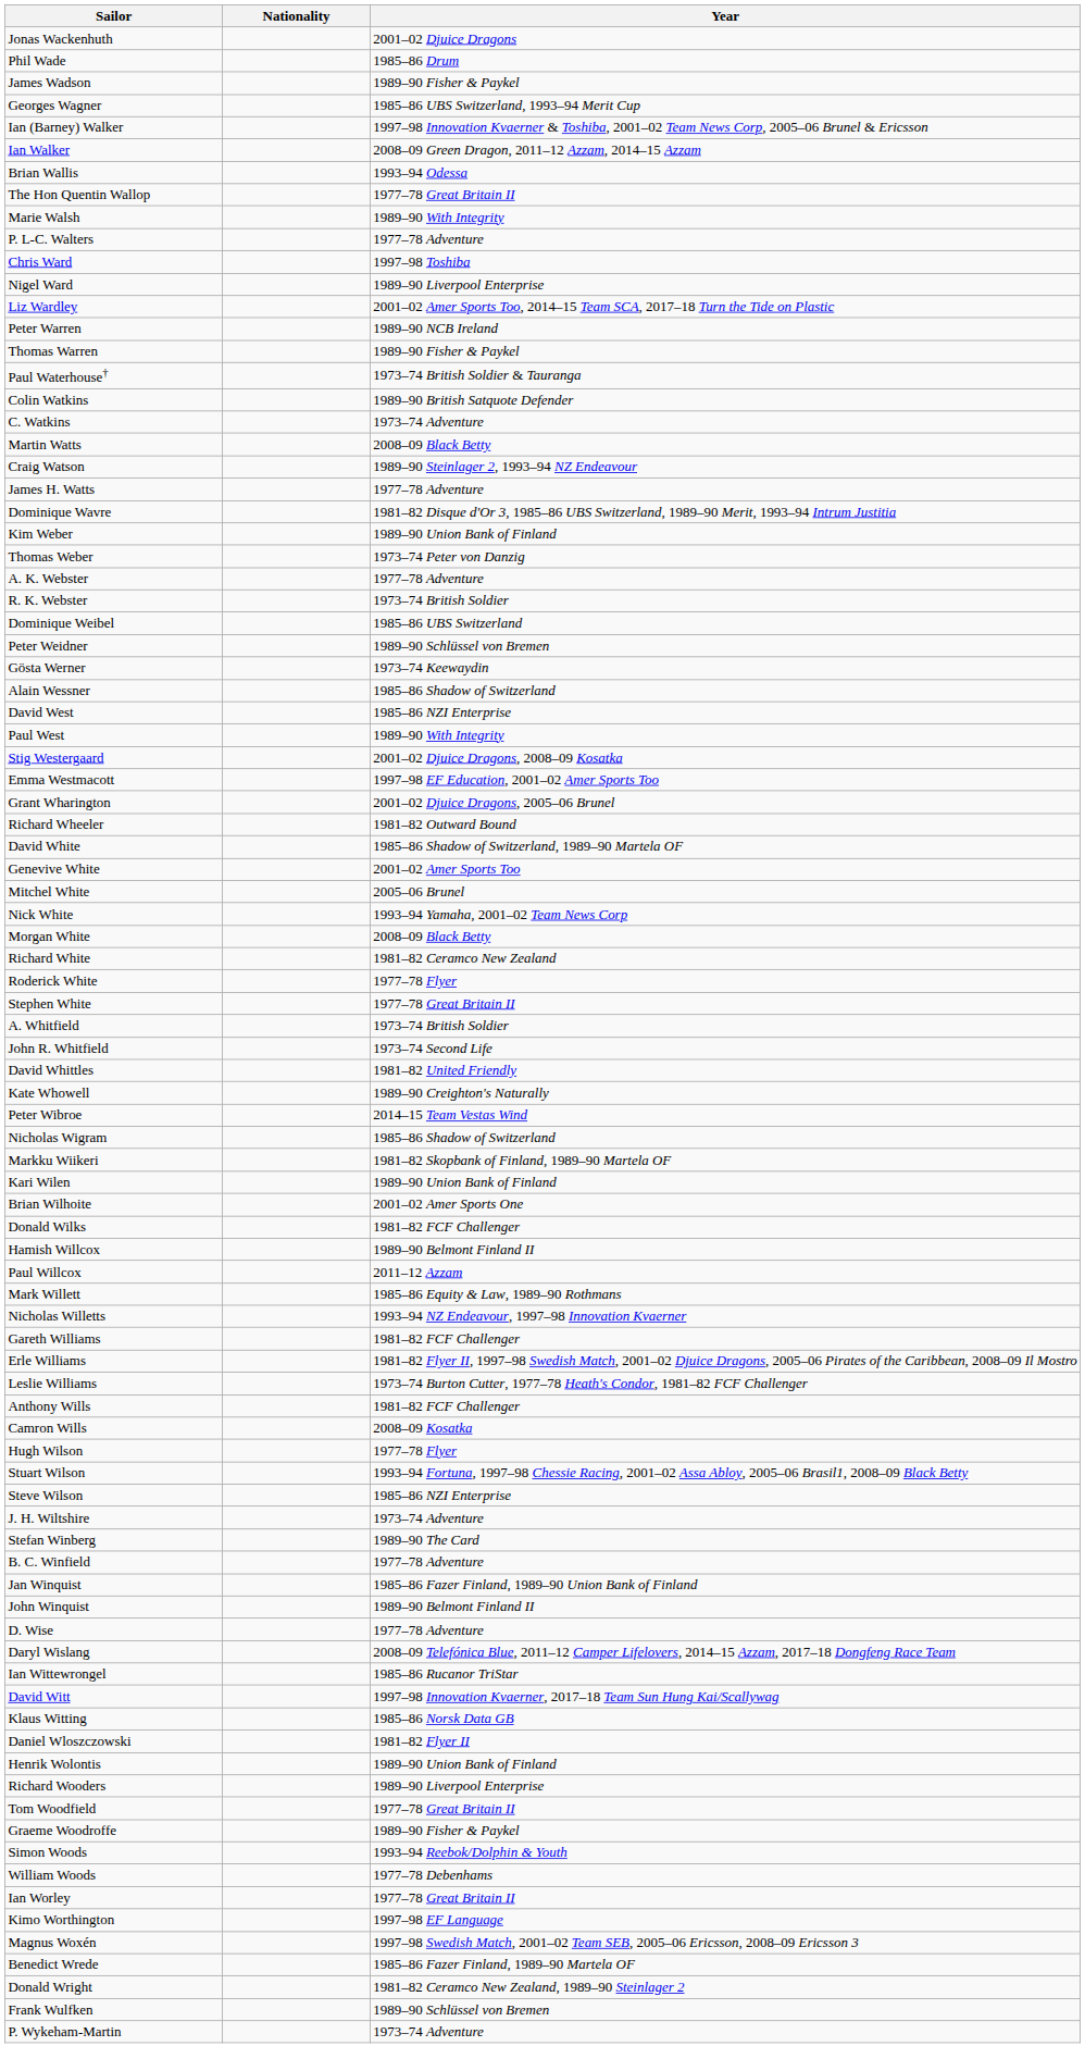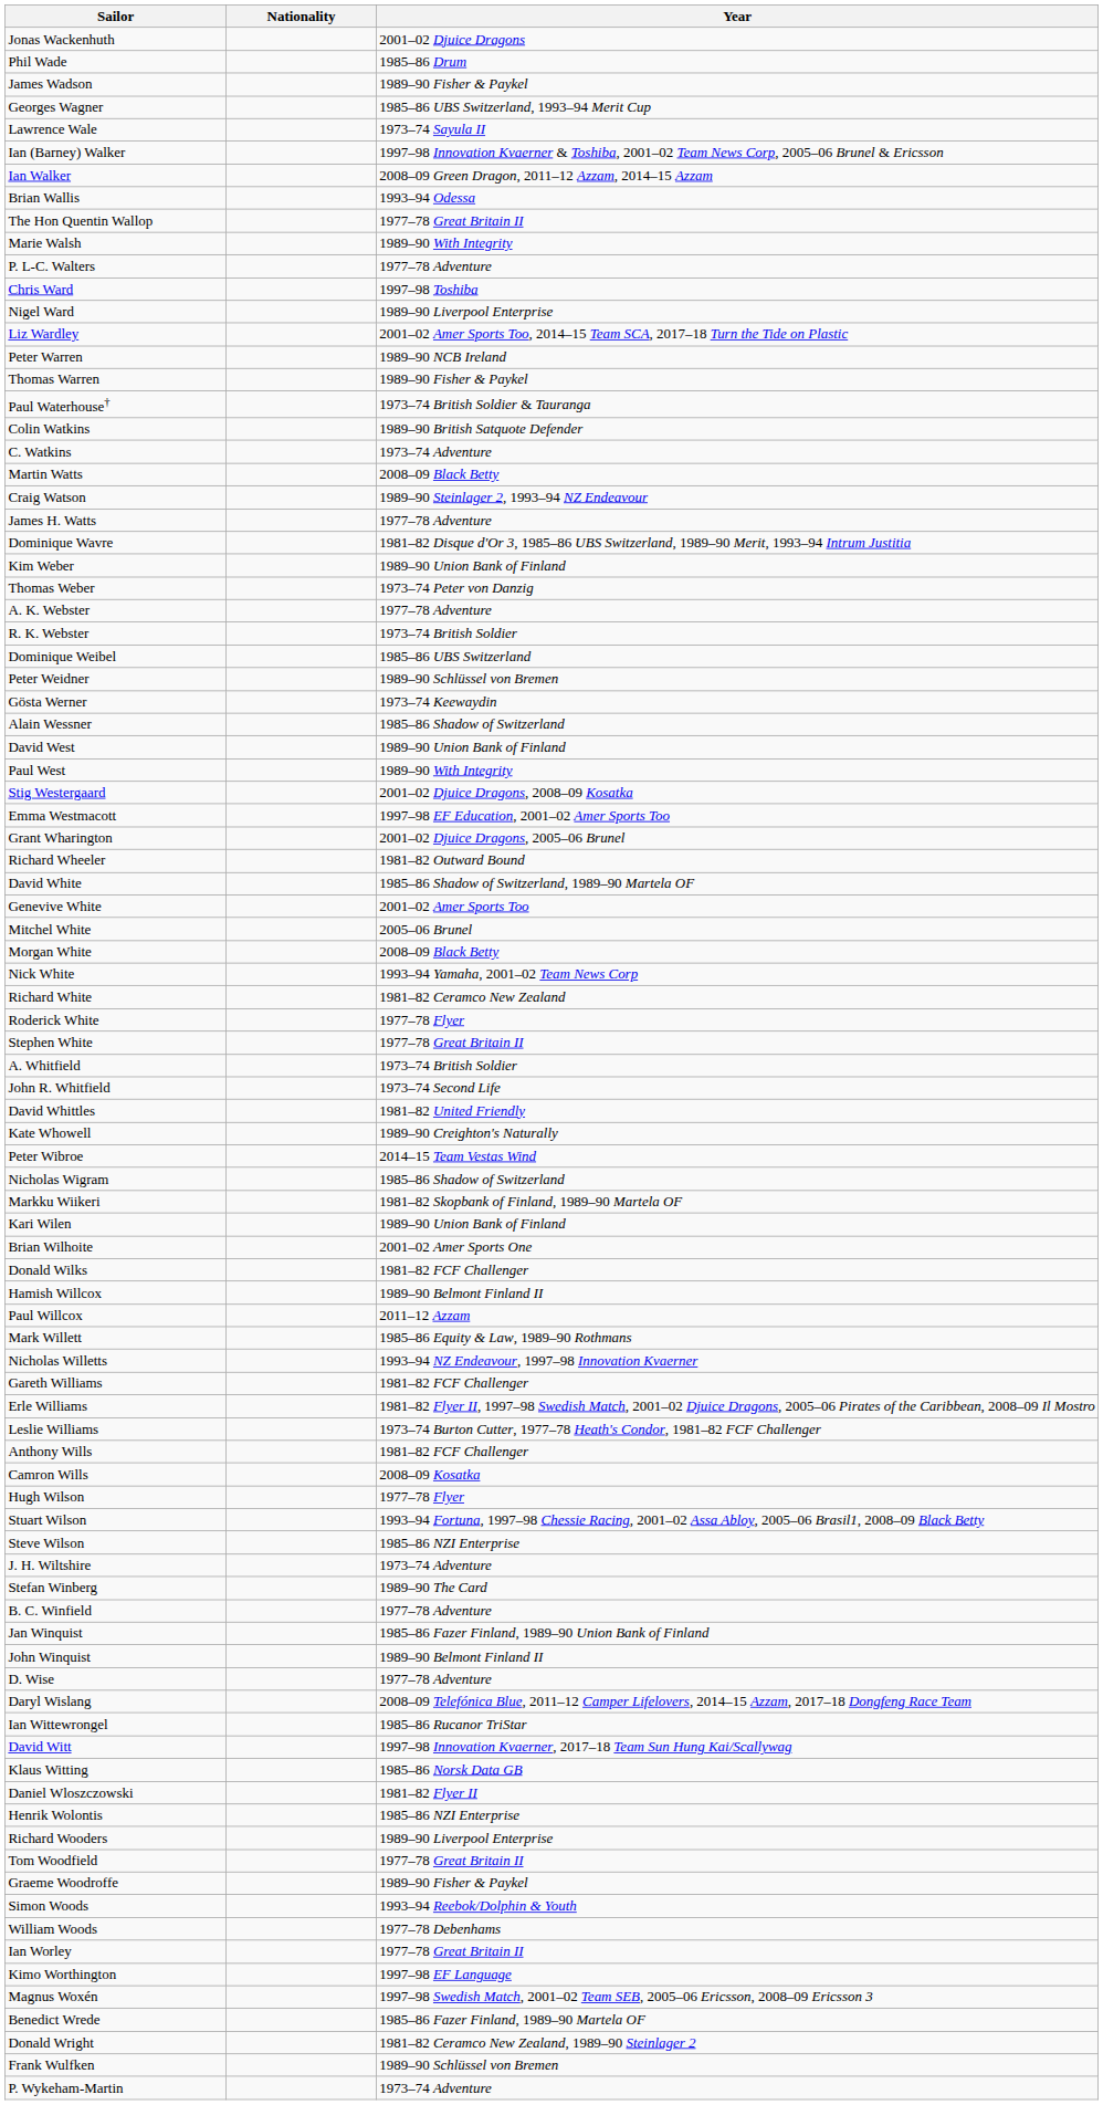 <table class=wikitable>
 <tr>
 <th style="width:15em">Sailor</th>
 <th style="width:10em">Nationality</th>
 <th>Year</th>
 </tr>
 <tr>
 <td>Jonas Wackenhuth</td>
 <td></td>
 <td>2001–02 <em><a href='#'>Djuice Dragons</a></em></td>
 </tr>
 <tr>
 <td>Phil Wade</td>
 <td></td>
 <td>1985–86 <em><a href='#'>Drum</a></em></td>
 </tr>
 <tr>
 <td>James Wadson</td>
 <td></td>
 <td>1989–90 <em>Fisher & Paykel</em></td>
 </tr>
 <tr>
 <td>Georges Wagner</td>
 <td></td>
 <td>1985–86 <em>UBS Switzerland</em>, 1993–94 <em>Merit Cup</em></td>
+</tr>
+<tr>
+<td>Lawrence Wale</td>
+<td></td>
+<td>1973–74 <em><a href='#'>Sayula II</a></em></td>
 </tr>
 <tr>
 <td>Ian (Barney) Walker</td>
 <td></td>
 <td>1997–98 <em><a href='#'>Innovation Kvaerner</a></em> & <em><a href='#'>Toshiba</a></em>, 2001–02 <em><a href='#'>Team News Corp</a></em>, 2005–06 <em>Brunel</em> & <em>Ericsson</em></td>
 </tr>
 <tr>
 <td><a href='#'>Ian Walker</a></td>
 <td></td>
 <td>2008–09 <em>Green Dragon</em>, 2011–12 <em><a href='#'>Azzam</a></em>, 2014–15 <em><a href='#'>Azzam</a></em></td>
 </tr>
 <tr>
 <td>Brian Wallis</td>
 <td></td>
 <td>1993–94 <em><a href='#'>Odessa</a></em></td>
 </tr>
 <tr>
 <td>The Hon Quentin Wallop</td>
 <td></td>
 <td>1977–78 <em><a href='#'>Great Britain II</a></em></td>
 </tr>
 <tr>
 <td>Marie Walsh</td>
 <td></td>
 <td>1989–90 <em><a href='#'>With Integrity</a></em></td>
 </tr>
 <tr>
 <td>P. L-C. Walters</td>
 <td></td>
 <td>1977–78 <em>Adventure</em></td>
 </tr>
 <tr>
 <td><a href='#'>Chris Ward</a></td>
 <td></td>
 <td>1997–98 <em><a href='#'>Toshiba</a></em></td>
 </tr>
 <tr>
 <td>Nigel Ward</td>
 <td></td>
 <td>1989–90 <em>Liverpool Enterprise</em></td>
 </tr>
 <tr>
 <td><a href='#'>Liz Wardley</a></td>
 <td></td>
 <td>2001–02 <em><a href='#'>Amer Sports Too</a></em>, 2014–15 <em><a href='#'>Team SCA</a></em>, 2017–18 <em><a href='#'>Turn the Tide on Plastic</a></em></td>
 </tr>
 <tr>
 <td>Peter Warren</td>
 <td></td>
 <td>1989–90 <em>NCB Ireland</em></td>
 </tr>
 <tr>
 <td>Thomas Warren</td>
 <td></td>
 <td>1989–90 <em>Fisher & Paykel</em></td>
 </tr>
 <tr>
 <td>Paul Waterhouse<sup>†</sup></td>
 <td></td>
 <td>1973–74 <em>British Soldier</em> & <em>Tauranga</em></td>
 </tr>
 <tr>
 <td>Colin Watkins</td>
 <td></td>
 <td>1989–90 <em>British Satquote Defender</em></td>
 </tr>
 <tr>
 <td>C. Watkins</td>
 <td></td>
 <td>1973–74 <em>Adventure</em></td>
 </tr>
 <tr>
 <td>Martin Watts</td>
 <td></td>
 <td>2008–09 <em><a href='#'>Black Betty</a></em></td>
 </tr>
 <tr>
 <td>Craig Watson</td>
 <td></td>
 <td>1989–90 <em><a href='#'>Steinlager 2</a></em>, 1993–94 <em><a href='#'>NZ Endeavour</a></em></td>
 </tr>
 <tr>
 <td>James H. Watts</td>
 <td></td>
 <td>1977–78 <em>Adventure</em></td>
 </tr>
 <tr>
 <td>Dominique Wavre</td>
 <td></td>
 <td>1981–82 <em>Disque d'Or 3</em>, 1985–86 <em>UBS Switzerland</em>, 1989–90 <em>Merit</em>, 1993–94 <em><a href='#'>Intrum Justitia</a></em></td>
 </tr>
 <tr>
 <td>Kim Weber</td>
 <td></td>
 <td>1989–90 <em>Union Bank of Finland</em></td>
 </tr>
 <tr>
 <td>Thomas Weber</td>
 <td></td>
 <td>1973–74 <em>Peter von Danzig</em></td>
 </tr>
 <tr>
 <td>A. K. Webster</td>
 <td></td>
 <td>1977–78 <em>Adventure</em></td>
 </tr>
 <tr>
 <td>R. K. Webster</td>
 <td></td>
 <td>1973–74 <em>British Soldier</em></td>
 </tr>
 <tr>
 <td>Dominique Weibel</td>
 <td></td>
 <td>1985–86 <em>UBS Switzerland</em></td>
 </tr>
 <tr>
 <td>Peter Weidner</td>
 <td></td>
 <td>1989–90 <em>Schlüssel von Bremen</em></td>
 </tr>
 <tr>
 <td>Gösta Werner</td>
 <td></td>
 <td>1973–74 <em>Keewaydin</em></td>
 </tr>
 <tr>
 <td>Alain Wessner</td>
 <td></td>
 <td>1985–86 <em>Shadow of Switzerland</em></td>
 </tr>
 <tr>
 <td>David West</td>
 <td></td>
-<td>1985–86 <em>NZI Enterprise</em></td>
+<td>1989–90 <em>Union Bank of Finland</em></td>
 </tr>
 <tr>
 <td>Paul West</td>
 <td></td>
 <td>1989–90 <em><a href='#'>With Integrity</a></em></td>
 </tr>
 <tr>
 <td><a href='#'>Stig Westergaard</a></td>
 <td></td>
 <td>2001–02 <em><a href='#'>Djuice Dragons</a></em>, 2008–09 <em><a href='#'>Kosatka</a></em></td>
 </tr>
 <tr>
 <td>Emma Westmacott</td>
 <td></td>
 <td>1997–98 <em><a href='#'>EF Education</a></em>, 2001–02 <em><a href='#'>Amer Sports Too</a></em></td>
 </tr>
 <tr>
 <td>Grant Wharington</td>
 <td></td>
 <td>2001–02 <em><a href='#'>Djuice Dragons</a></em>, 2005–06 <em>Brunel</em></td>
 </tr>
 <tr>
 <td>Richard Wheeler</td>
 <td></td>
 <td>1981–82 <em>Outward Bound</em></td>
 </tr>
 <tr>
 <td>David White</td>
 <td></td>
 <td>1985–86 <em>Shadow of Switzerland</em>, 1989–90 <em>Martela OF</em></td>
 </tr>
 <tr>
 <td>Genevive White</td>
 <td></td>
 <td>2001–02 <em><a href='#'>Amer Sports Too</a></em></td>
 </tr>
 <tr>
 <td>Mitchel White</td>
 <td></td>
 <td>2005–06 <em>Brunel</em></td>
 </tr>
 <tr>
+<td>Morgan White</td>
+<td></td>
+<td>2008–09 <em><a href='#'>Black Betty</a></em></td>
+</tr>
+<tr>
 <td>Nick White</td>
 <td></td>
 <td>1993–94 <em>Yamaha</em>, 2001–02 <em><a href='#'>Team News Corp</a></em></td>
-</tr>
-<tr>
-<td>Morgan White</td>
-<td></td>
-<td>2008–09 <em><a href='#'>Black Betty</a></em></td>
 </tr>
 <tr>
 <td>Richard White</td>
 <td></td>
 <td>1981–82 <em>Ceramco New Zealand</em></td>
 </tr>
 <tr>
 <td>Roderick White</td>
 <td></td>
 <td>1977–78 <em><a href='#'>Flyer</a></em></td>
 </tr>
 <tr>
 <td>Stephen White</td>
 <td></td>
 <td>1977–78 <em><a href='#'>Great Britain II</a></em></td>
 </tr>
 <tr>
 <td>A. Whitfield</td>
 <td></td>
 <td>1973–74 <em>British Soldier</em></td>
 </tr>
 <tr>
 <td>John R. Whitfield</td>
 <td></td>
 <td>1973–74 <em>Second Life</em></td>
 </tr>
 <tr>
 <td>David Whittles</td>
 <td></td>
 <td>1981–82 <em><a href='#'>United Friendly</a></em></td>
 </tr>
 <tr>
 <td>Kate Whowell</td>
 <td></td>
 <td>1989–90 <em>Creighton's Naturally</em></td>
 </tr>
 <tr>
 <td>Peter Wibroe</td>
 <td></td>
 <td>2014–15 <em><a href='#'>Team Vestas Wind</a></em></td>
 </tr>
 <tr>
 <td>Nicholas Wigram</td>
 <td></td>
 <td>1985–86 <em>Shadow of Switzerland</em></td>
 </tr>
 <tr>
 <td>Markku Wiikeri</td>
 <td></td>
 <td>1981–82 <em>Skopbank of Finland</em>, 1989–90 <em>Martela OF</em></td>
 </tr>
 <tr>
 <td>Kari Wilen</td>
 <td></td>
 <td>1989–90 <em>Union Bank of Finland</em></td>
 </tr>
 <tr>
 <td>Brian Wilhoite</td>
 <td></td>
 <td>2001–02 <em>Amer Sports One</em></td>
 </tr>
 <tr>
 <td>Donald Wilks</td>
 <td></td>
 <td>1981–82 <em>FCF Challenger</em></td>
 </tr>
 <tr>
 <td>Hamish Willcox</td>
 <td></td>
 <td>1989–90 <em>Belmont Finland II</em></td>
 </tr>
 <tr>
 <td>Paul Willcox</td>
 <td></td>
 <td>2011–12 <em><a href='#'>Azzam</a></em></td>
 </tr>
 <tr>
 <td>Mark Willett</td>
 <td></td>
 <td>1985–86 <em>Equity & Law</em>, 1989–90 <em>Rothmans</em></td>
 </tr>
 <tr>
 <td>Nicholas Willetts</td>
 <td></td>
 <td>1993–94 <em><a href='#'>NZ Endeavour</a></em>, 1997–98 <em><a href='#'>Innovation Kvaerner</a></em></td>
 </tr>
 <tr>
 <td>Gareth Williams</td>
 <td></td>
 <td>1981–82 <em>FCF Challenger</em></td>
 </tr>
 <tr>
 <td>Erle Williams</td>
 <td></td>
 <td>1981–82 <em><a href='#'>Flyer II</a></em>, 1997–98 <em><a href='#'>Swedish Match</a></em>, 2001–02 <em><a href='#'>Djuice Dragons</a></em>, 2005–06 <em>Pirates of the Caribbean</em>, 2008–09 <em>Il Mostro</em></td>
 </tr>
 <tr>
 <td>Leslie Williams</td>
 <td></td>
 <td>1973–74 <em>Burton Cutter</em>, 1977–78 <em><a href='#'>Heath's Condor</a></em>, 1981–82 <em>FCF Challenger</em></td>
 </tr>
 <tr>
 <td>Anthony Wills</td>
 <td></td>
 <td>1981–82 <em>FCF Challenger</em></td>
 </tr>
 <tr>
 <td>Camron Wills</td>
 <td></td>
 <td>2008–09 <em><a href='#'>Kosatka</a></em></td>
 </tr>
 <tr>
 <td>Hugh Wilson</td>
 <td></td>
 <td>1977–78 <em><a href='#'>Flyer</a></em></td>
 </tr>
 <tr>
 <td>Stuart Wilson</td>
 <td></td>
 <td>1993–94 <em><a href='#'>Fortuna</a></em>, 1997–98 <em><a href='#'>Chessie Racing</a></em>, 2001–02 <em><a href='#'>Assa Abloy</a></em>, 2005–06 <em>Brasil1</em>, 2008–09 <em><a href='#'>Black Betty</a></em></td>
 </tr>
 <tr>
 <td>Steve Wilson</td>
 <td></td>
 <td>1985–86 <em>NZI Enterprise</em></td>
 </tr>
 <tr>
 <td>J. H. Wiltshire</td>
 <td></td>
 <td>1973–74 <em>Adventure</em></td>
 </tr>
 <tr>
 <td>Stefan Winberg</td>
 <td></td>
 <td>1989–90 <em>The Card</em></td>
 </tr>
 <tr>
 <td>B. C. Winfield</td>
 <td></td>
 <td>1977–78 <em>Adventure</em></td>
 </tr>
 <tr>
 <td>Jan Winquist</td>
 <td></td>
 <td>1985–86 <em>Fazer Finland</em>, 1989–90 <em>Union Bank of Finland</em></td>
 </tr>
 <tr>
 <td>John Winquist</td>
 <td></td>
 <td>1989–90 <em>Belmont Finland II</em></td>
 </tr>
 <tr>
 <td>D. Wise</td>
 <td></td>
 <td>1977–78 <em>Adventure</em></td>
 </tr>
 <tr>
 <td>Daryl Wislang</td>
 <td></td>
 <td>2008–09 <em><a href='#'>Telefónica Blue</a></em>, 2011–12 <em><a href='#'>Camper Lifelovers</a></em>, 2014–15 <em><a href='#'>Azzam</a></em>, 2017–18 <em><a href='#'>Dongfeng Race Team</a></em></td>
 </tr>
 <tr>
 <td>Ian Wittewrongel</td>
 <td></td>
 <td>1985–86 <em>Rucanor TriStar</em></td>
 </tr>
 <tr>
 <td><a href='#'>David Witt</a></td>
 <td></td>
 <td>1997–98 <em><a href='#'>Innovation Kvaerner</a></em>, 2017–18 <em><a href='#'>Team Sun Hung Kai/Scallywag</a></em></td>
 </tr>
 <tr>
 <td>Klaus Witting</td>
 <td></td>
 <td>1985–86 <em><a href='#'>Norsk Data GB</a></em></td>
 </tr>
 <tr>
 <td>Daniel Wloszczowski</td>
 <td></td>
 <td>1981–82 <em><a href='#'>Flyer II</a></em></td>
 </tr>
 <tr>
 <td>Henrik Wolontis</td>
 <td></td>
-<td>1989–90 <em>Union Bank of Finland</em></td>
+<td>1985–86 <em>NZI Enterprise</em></td>
 </tr>
 <tr>
 <td>Richard Wooders</td>
 <td></td>
 <td>1989–90 <em>Liverpool Enterprise</em></td>
 </tr>
 <tr>
 <td>Tom Woodfield</td>
 <td></td>
 <td>1977–78 <em><a href='#'>Great Britain II</a></em></td>
 </tr>
 <tr>
 <td>Graeme Woodroffe</td>
 <td></td>
 <td>1989–90 <em>Fisher & Paykel</em></td>
 </tr>
 <tr>
 <td>Simon Woods</td>
 <td></td>
 <td>1993–94 <em><a href='#'>Reebok/Dolphin & Youth</a></em></td>
 </tr>
 <tr>
 <td>William Woods</td>
 <td></td>
 <td>1977–78 <em>Debenhams</em></td>
 </tr>
 <tr>
 <td>Ian Worley</td>
 <td></td>
 <td>1977–78 <em><a href='#'>Great Britain II</a></em></td>
 </tr>
 <tr>
 <td>Kimo Worthington</td>
 <td></td>
 <td>1997–98 <em><a href='#'>EF Language</a></em></td>
 </tr>
 <tr>
 <td>Magnus Woxén</td>
 <td></td>
 <td>1997–98 <em><a href='#'>Swedish Match</a></em>, 2001–02 <em><a href='#'>Team SEB</a></em>, 2005–06 <em>Ericsson</em>, 2008–09 <em>Ericsson 3</em></td>
 </tr>
 <tr>
 <td>Benedict Wrede</td>
 <td></td>
 <td>1985–86 <em>Fazer Finland</em>, 1989–90 <em>Martela OF</em></td>
 </tr>
 <tr>
 <td>Donald Wright</td>
 <td></td>
 <td>1981–82 <em>Ceramco New Zealand</em>, 1989–90 <em><a href='#'>Steinlager 2</a></em></td>
 </tr>
 <tr>
 <td>Frank Wulfken</td>
 <td></td>
 <td>1989–90 <em>Schlüssel von Bremen</em></td>
 </tr>
 <tr>
 <td>P. Wykeham-Martin</td>
 <td></td>
 <td>1973–74 <em>Adventure</em></td>
 </tr>
 </table>
